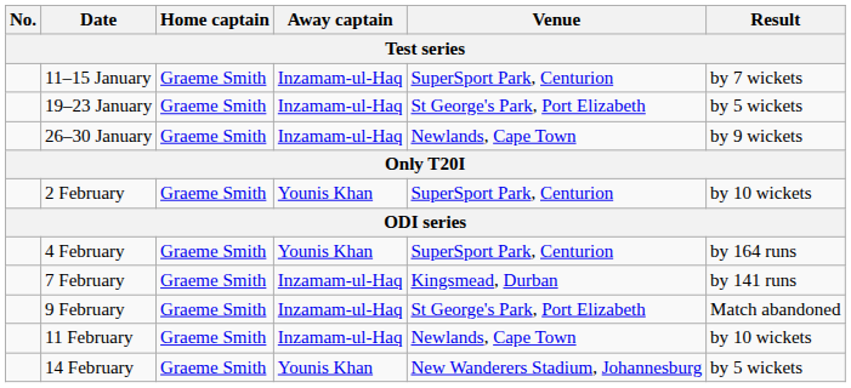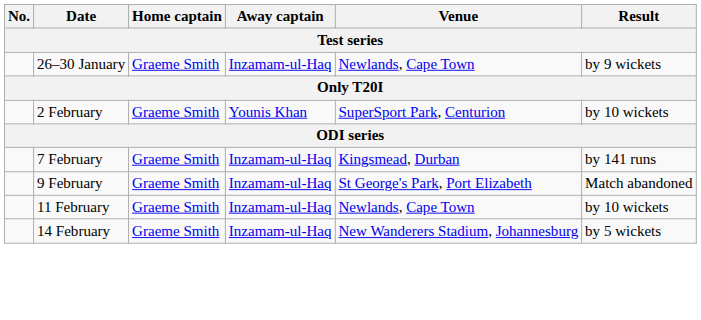 <table class="wikitable">
 <tr>
 <th>No.</th>
 <th>Date</th>
 <th>Home captain</th>
 <th>Away captain</th>
 <th>Venue</th>
 <th>Result</th>
 </tr>
 <tr>
 <th colspan="6">Test series</th>
-</tr>
-<tr>
-<td></td>
-<td>11–15 January</td>
-<td><a href='#'>Graeme Smith</a></td>
-<td><a href='#'>Inzamam-ul-Haq</a></td>
-<td><a href='#'>SuperSport Park</a>, <a href='#'>Centurion</a></td>
-<td> by 7 wickets</td>
-</tr>
-<tr>
-<td></td>
-<td>19–23 January</td>
-<td><a href='#'>Graeme Smith</a></td>
-<td><a href='#'>Inzamam-ul-Haq</a></td>
-<td><a href='#'>St George's Park</a>, <a href='#'>Port Elizabeth</a></td>
-<td> by 5 wickets</td>
 </tr>
 <tr>
 <td></td>
 <td>26–30 January</td>
 <td><a href='#'>Graeme Smith</a></td>
 <td><a href='#'>Inzamam-ul-Haq</a></td>
 <td><a href='#'>Newlands</a>, <a href='#'>Cape Town</a></td>
 <td> by 9 wickets</td>
 </tr>
 <tr>
 <th colspan="6">Only T20I</th>
 </tr>
 <tr>
 <td></td>
 <td>2 February</td>
 <td><a href='#'>Graeme Smith</a></td>
 <td><a href='#'>Younis Khan</a></td>
 <td><a href='#'>SuperSport Park</a>, <a href='#'>Centurion</a></td>
 <td> by 10 wickets</td>
 </tr>
 <tr>
 <th colspan="6">ODI series</th>
-</tr>
-<tr>
-<td></td>
-<td>4 February</td>
-<td><a href='#'>Graeme Smith</a></td>
-<td><a href='#'>Younis Khan</a></td>
-<td><a href='#'>SuperSport Park</a>, <a href='#'>Centurion</a></td>
-<td> by 164 runs</td>
 </tr>
 <tr>
 <td></td>
 <td>7 February</td>
 <td><a href='#'>Graeme Smith</a></td>
 <td><a href='#'>Inzamam-ul-Haq</a></td>
 <td><a href='#'>Kingsmead</a>, <a href='#'>Durban</a></td>
 <td> by 141 runs</td>
 </tr>
 <tr>
 <td></td>
 <td>9 February</td>
 <td><a href='#'>Graeme Smith</a></td>
 <td><a href='#'>Inzamam-ul-Haq</a></td>
 <td><a href='#'>St George's Park</a>, <a href='#'>Port Elizabeth</a></td>
 <td>Match abandoned</td>
 </tr>
 <tr>
 <td></td>
 <td>11 February</td>
 <td><a href='#'>Graeme Smith</a></td>
 <td><a href='#'>Inzamam-ul-Haq</a></td>
 <td><a href='#'>Newlands</a>, <a href='#'>Cape Town</a></td>
 <td> by 10 wickets</td>
 </tr>
 <tr>
 <td></td>
 <td>14 February</td>
 <td><a href='#'>Graeme Smith</a></td>
-<td><a href='#'>Younis Khan</a></td>
+<td><a href='#'>Inzamam-ul-Haq</a></td>
 <td><a href='#'>New Wanderers Stadium</a>, <a href='#'>Johannesburg</a></td>
 <td> by 5 wickets</td>
 </tr>
 </table>
